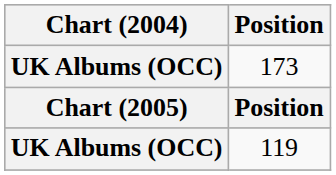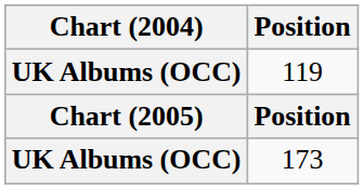 <table class="wikitable plainrowheaders" style="text-align:center">
 <tr>
 <th scope="col">Chart (2004)</th>
 <th scope="col">Position</th>
 </tr>
 <tr>
 <th scope="row">UK Albums (OCC)</th>
-<td>173</td>
+<td>119</td>
 </tr>
 <tr>
 <th scope="col">Chart (2005)</th>
 <th scope="col">Position</th>
 </tr>
 <tr>
 <th scope="row">UK Albums (OCC)</th>
-<td>119</td>
+<td>173</td>
 </tr>
 </table>
